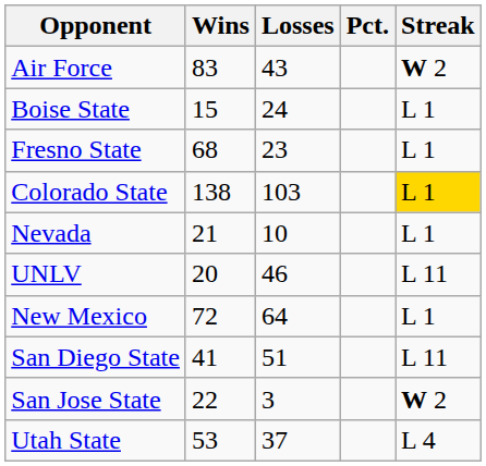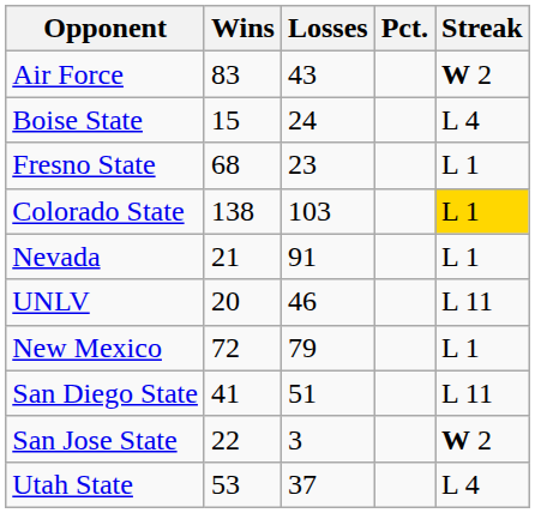 <table class="wikitable sortable">
 <tr>
 <th>Opponent</th>
 <th>Wins</th>
 <th>Losses</th>
 <th>Pct.</th>
 <th>Streak</th>
 </tr>
 <tr>
 <td><a href='#'>Air Force</a></td>
 <td>83</td>
 <td>43</td>
 <td></td>
 <td><strong>W</strong> 2</td>
 </tr>
 <tr>
 <td><a href='#'>Boise State</a></td>
 <td>15</td>
 <td>24</td>
 <td></td>
-<td>L 1</td>
+<td>L 4</td>
 </tr>
 <tr>
 <td><a href='#'>Fresno State</a></td>
 <td>68</td>
 <td>23</td>
 <td></td>
 <td>L 1</td>
 </tr>
 <tr>
 <td><a href='#'>Colorado State</a></td>
 <td>138</td>
 <td>103</td>
 <td></td>
 <td style="background: gold;">L 1</td>
 </tr>
 <tr>
 <td><a href='#'>Nevada</a></td>
 <td>21</td>
-<td>10</td>
+<td>91</td>
 <td></td>
 <td>L 1</td>
 </tr>
 <tr>
 <td><a href='#'>UNLV</a></td>
 <td>20</td>
 <td>46</td>
 <td></td>
 <td>L 11</td>
 </tr>
 <tr>
 <td><a href='#'>New Mexico</a></td>
 <td>72</td>
-<td>64</td>
+<td>79</td>
 <td></td>
 <td>L 1</td>
 </tr>
 <tr>
 <td><a href='#'>San Diego State</a></td>
 <td>41</td>
 <td>51</td>
 <td></td>
 <td>L 11</td>
 </tr>
 <tr>
 <td><a href='#'>San Jose State</a></td>
 <td>22</td>
 <td>3</td>
 <td></td>
 <td><strong>W</strong> 2</td>
 </tr>
 <tr>
 <td><a href='#'>Utah State</a></td>
 <td>53</td>
 <td>37</td>
 <td></td>
 <td>L 4</td>
 </tr>
 </table>
